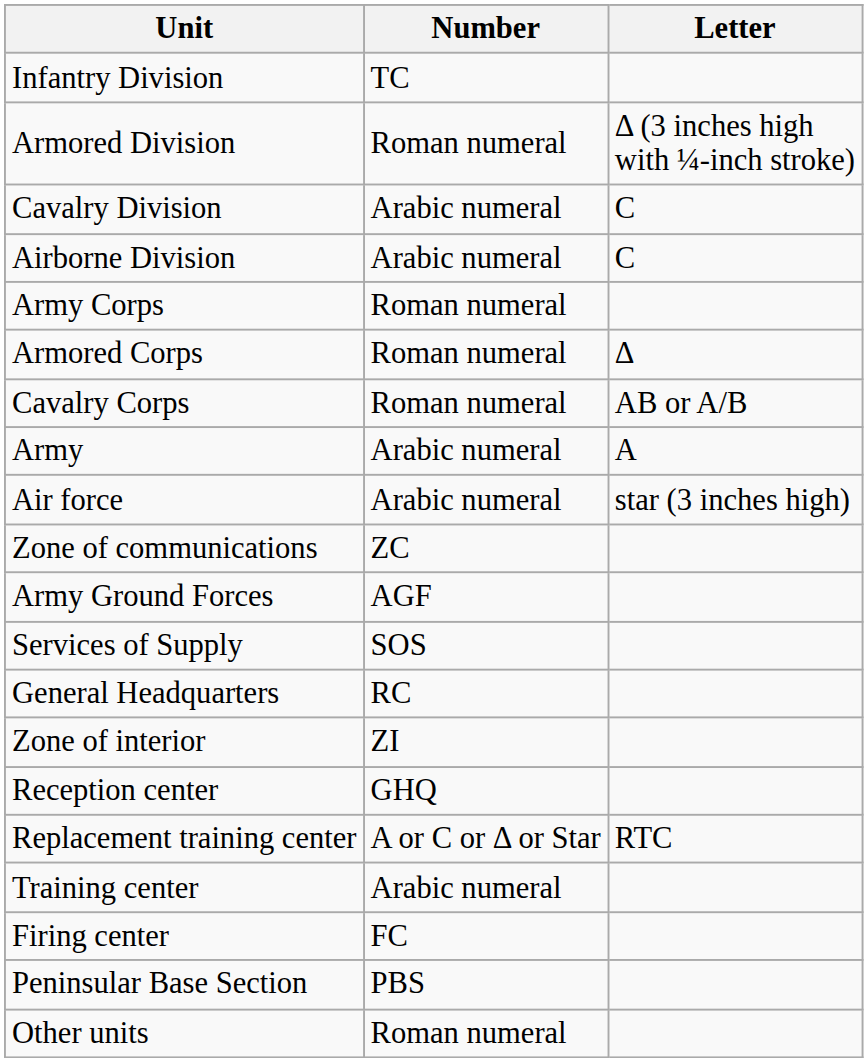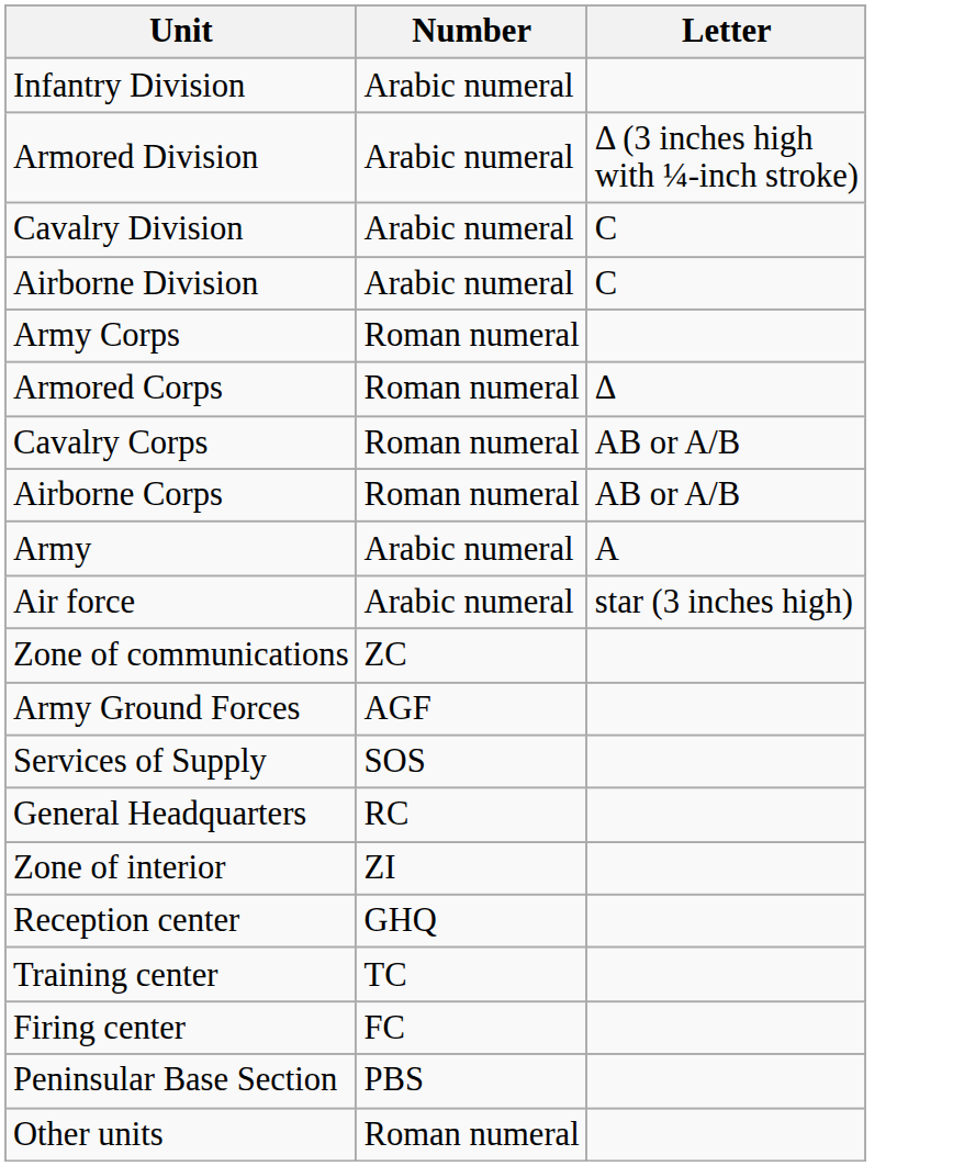 <table class="wikitable" style="centre">
 <tr>
 <th>Unit</th>
 <th>Number</th>
 <th>Letter</th>
 </tr>
 <tr>
 <td>Infantry Division</td>
-<td>TC</td>
+<td>Arabic numeral</td>
 <td></td>
 </tr>
 <tr>
 <td>Armored Division</td>
-<td>Roman numeral</td>
+<td>Arabic numeral</td>
 <td>Δ (3 inches high <br> with ¼-inch stroke)</td>
 </tr>
 <tr>
 <td>Cavalry Division</td>
 <td>Arabic numeral</td>
 <td>C</td>
 </tr>
 <tr>
 <td>Airborne Division</td>
 <td>Arabic numeral</td>
 <td>C</td>
 </tr>
 <tr>
 <td>Army Corps</td>
 <td>Roman numeral</td>
 <td></td>
 </tr>
 <tr>
 <td>Armored Corps</td>
 <td>Roman numeral</td>
 <td>Δ</td>
 </tr>
 <tr>
 <td>Cavalry Corps</td>
+<td>Roman numeral</td>
+<td>AB or A/B</td>
+</tr>
+<tr>
+<td>Airborne Corps</td>
 <td>Roman numeral</td>
 <td>AB or A/B</td>
 </tr>
 <tr>
 <td>Army</td>
 <td>Arabic numeral</td>
 <td>A</td>
 </tr>
 <tr>
 <td>Air force</td>
 <td>Arabic numeral</td>
 <td>star (3 inches high)</td>
 </tr>
 <tr>
 <td>Zone of communications</td>
 <td>ZC</td>
 <td></td>
 </tr>
 <tr>
 <td>Army Ground Forces</td>
 <td>AGF</td>
 <td></td>
 </tr>
 <tr>
 <td>Services of Supply</td>
 <td>SOS</td>
 <td></td>
 </tr>
 <tr>
 <td>General Headquarters</td>
 <td>RC</td>
 <td></td>
 </tr>
 <tr>
 <td>Zone of interior</td>
 <td>ZI</td>
 <td></td>
 </tr>
 <tr>
 <td>Reception center</td>
 <td>GHQ</td>
 <td></td>
 </tr>
 <tr>
-<td>Replacement training center</td>
-<td>A or C or Δ or Star</td>
-<td>RTC</td>
-</tr>
-<tr>
 <td>Training center</td>
-<td>Arabic numeral</td>
+<td>TC</td>
 <td></td>
 </tr>
 <tr>
 <td>Firing center</td>
 <td>FC</td>
 <td></td>
 </tr>
 <tr>
 <td>Peninsular Base Section</td>
 <td>PBS</td>
 <td></td>
 </tr>
 <tr>
 <td>Other units</td>
 <td>Roman numeral</td>
 <td></td>
 </tr>
 </table>
